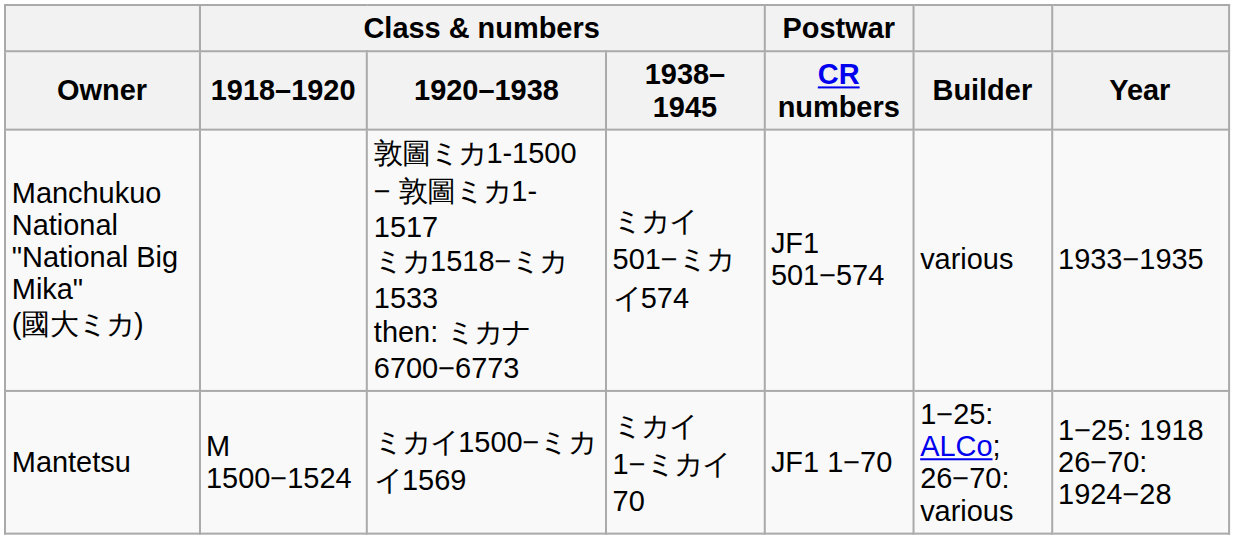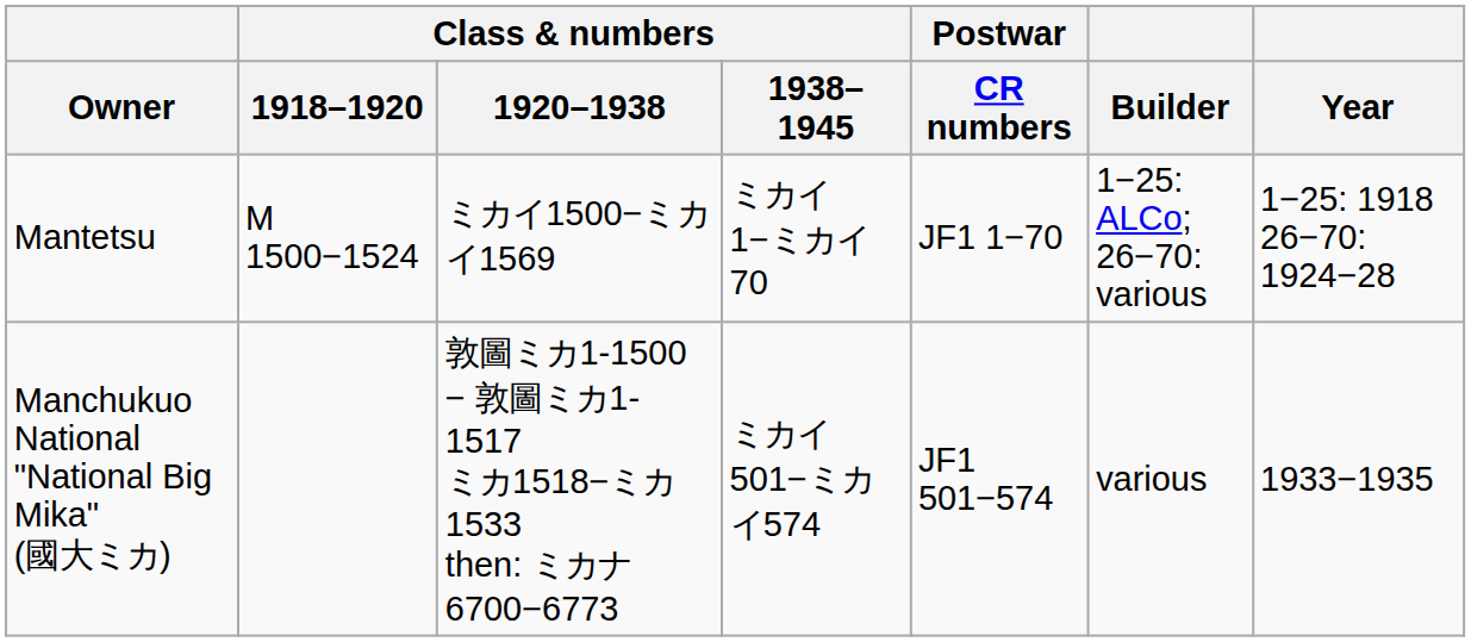 <table class="wikitable" style="font-size:90%;">
 <tr>
 <th></th>
 <th colspan="3">Class & numbers</th>
 <th>Postwar</th>
 <th></th>
 <th></th>
 </tr>
 <tr>
 <th>Owner</th>
 <th>1918–1920</th>
 <th>1920–1938</th>
 <th>1938–1945</th>
 <th><a href='#'>CR</a> numbers</th>
 <th>Builder</th>
 <th>Year</th>
 </tr>
 <tr>
+<td>Mantetsu</td>
+<td>M 1500−1524</td>
+<td>ミカイ1500−ミカイ1569</td>
+<td>ミカイ1−ミカイ70</td>
+<td>JF1 1−70</td>
+<td>1−25: <a href='#'>ALCo</a>;<br>26−70: various</td>
+<td>1−25: 1918<br>26−70: 1924−28</td>
+</tr>
+<tr>
 <td>Manchukuo National<br>"National Big Mika"<br>(國大ミカ)</td>
 <td></td>
 <td>敦圖ミカ1-1500 − 敦圖ミカ1-1517<br>ミカ1518−ミカ1533<br>then: ミカナ6700−6773</td>
 <td>ミカイ501−ミカイ574</td>
 <td>JF1 501−574</td>
 <td>various</td>
 <td>1933−1935</td>
 </tr>
-<tr>
-<td>Mantetsu</td>
-<td>M 1500−1524</td>
-<td>ミカイ1500−ミカイ1569</td>
-<td>ミカイ1−ミカイ70</td>
-<td>JF1 1−70</td>
-<td>1−25: <a href='#'>ALCo</a>;<br>26−70: various</td>
-<td>1−25: 1918<br>26−70: 1924−28</td>
-</tr>
 </table>
